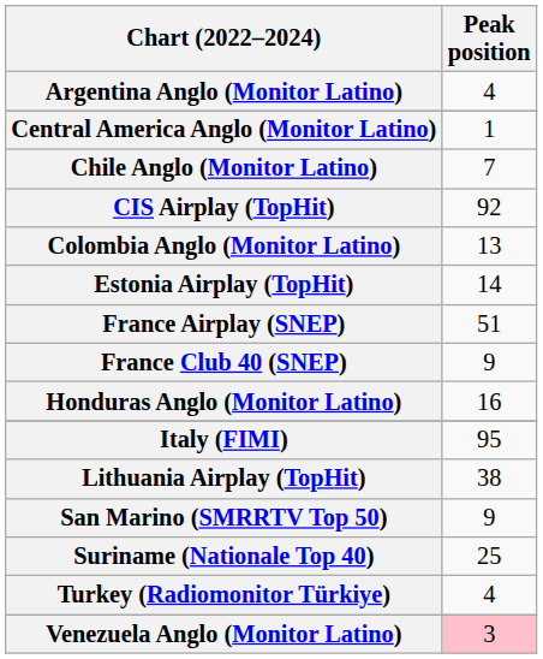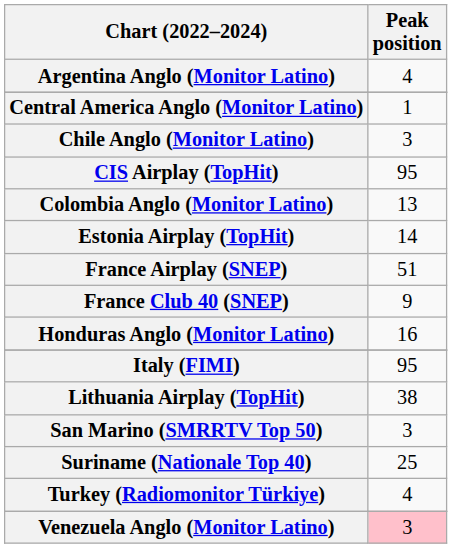 <table class="wikitable sortable plainrowheaders" style="text-align:center">
 <tr>
 <th scope="col">Chart (2022–2024)</th>
 <th scope="col">Peak<br>position</th>
 </tr>
 <tr>
 <th scope="row">Argentina Anglo (<a href='#'>Monitor Latino</a>)</th>
 <td>4</td>
 </tr>
 <tr>
 </tr>
 <tr>
 <th scope="row">Central America Anglo (<a href='#'>Monitor Latino</a>)</th>
 <td>1</td>
 </tr>
 <tr>
 <th scope="row">Chile Anglo (<a href='#'>Monitor Latino</a>)</th>
-<td>7</td>
+<td>3</td>
 </tr>
 <tr>
 <th scope="row"><a href='#'>CIS</a> Airplay (<a href='#'>TopHit</a>)</th>
-<td>92</td>
+<td>95</td>
 </tr>
 <tr>
 <th scope="row">Colombia Anglo (<a href='#'>Monitor Latino</a>)</th>
 <td>13</td>
 </tr>
 <tr>
 <th scope="row">Estonia Airplay (<a href='#'>TopHit</a>)</th>
 <td>14</td>
 </tr>
 <tr>
 <th scope="row">France Airplay (<a href='#'>SNEP</a>)</th>
 <td>51</td>
 </tr>
 <tr>
 <th scope="row">France <a href='#'>Club 40</a> (<a href='#'>SNEP</a>)</th>
 <td>9</td>
 </tr>
 <tr>
 <th scope="row">Honduras Anglo (<a href='#'>Monitor Latino</a>)</th>
 <td>16</td>
 </tr>
 <tr>
 </tr>
 <tr>
 <th scope="row">Italy (<a href='#'>FIMI</a>)</th>
 <td>95</td>
 </tr>
 <tr>
 <th scope="row">Lithuania Airplay (<a href='#'>TopHit</a>)</th>
 <td>38</td>
 </tr>
 <tr>
 <th scope="row">San Marino (<a href='#'>SMRRTV Top 50</a>)</th>
-<td>9</td>
+<td>3</td>
 </tr>
 <tr>
 <th scope="row">Suriname (<a href='#'>Nationale Top 40</a>)</th>
 <td>25</td>
 </tr>
 <tr>
 <th scope="row">Turkey (<a href='#'>Radiomonitor Türkiye</a>)</th>
 <td>4</td>
 </tr>
 <tr>
 </tr>
 <tr>
 </tr>
 <tr>
 <th scope="row">Venezuela Anglo (<a href='#'>Monitor Latino</a>)</th>
 <td style="background: pink;">3</td>
 </tr>
 </table>
